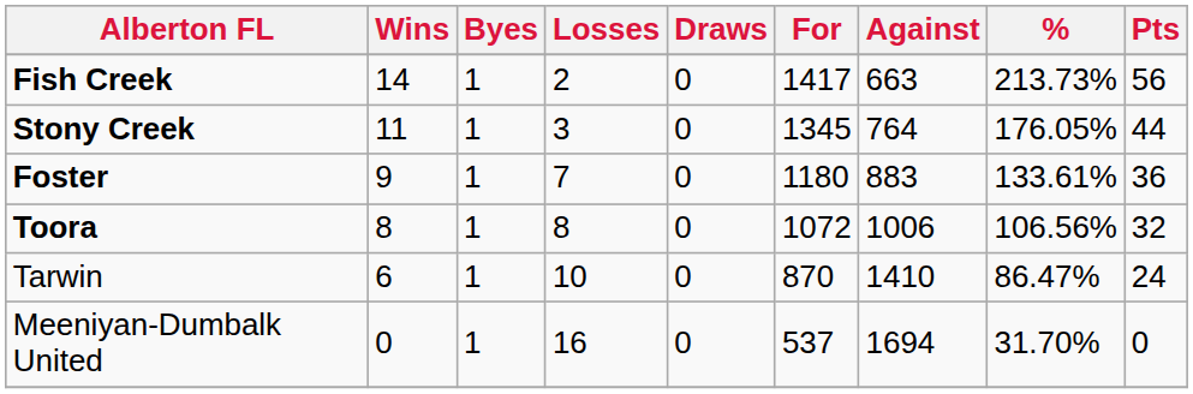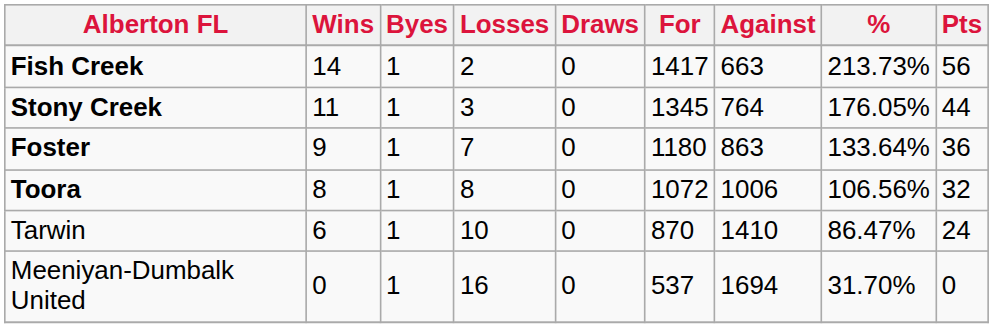 <table class="wikitable">
 <tr>
 <th style="color:crimson">Alberton FL</th>
 <th style="color:crimson">Wins</th>
 <th style="color:crimson">Byes</th>
 <th style="color:crimson">Losses</th>
 <th style="color:crimson">Draws</th>
 <th style="color:crimson">For</th>
 <th style="color:crimson">Against</th>
 <th style="color:crimson">%</th>
 <th style="color:crimson">Pts</th>
 </tr>
 <tr>
 </tr>
 <tr>
 </tr>
 <tr>
 <td><strong>	Fish Creek	</strong></td>
 <td>14</td>
 <td>1</td>
 <td>2</td>
 <td>0</td>
 <td>1417</td>
 <td>663</td>
 <td>213.73%</td>
 <td>56</td>
 </tr>
 <tr>
 <td><strong>	Stony Creek	</strong></td>
 <td>11</td>
 <td>1</td>
 <td>3</td>
 <td>0</td>
 <td>1345</td>
 <td>764</td>
 <td>176.05%</td>
 <td>44</td>
 </tr>
 <tr>
 <td><strong>	Foster	</strong></td>
 <td>9</td>
 <td>1</td>
 <td>7</td>
 <td>0</td>
 <td>1180</td>
-<td>883</td>
-<td>133.61%</td>
+<td>863</td>
+<td>133.64%</td>
 <td>36</td>
 </tr>
 <tr>
 <td><strong>	Toora	</strong></td>
 <td>8</td>
 <td>1</td>
 <td>8</td>
 <td>0</td>
 <td>1072</td>
 <td>1006</td>
 <td>106.56%</td>
 <td>32</td>
 </tr>
 <tr>
 <td>Tarwin</td>
 <td>6</td>
 <td>1</td>
 <td>10</td>
 <td>0</td>
 <td>870</td>
 <td>1410</td>
 <td>86.47%</td>
 <td>24</td>
 </tr>
 <tr>
 <td>Meeniyan-Dumbalk United</td>
 <td>0</td>
 <td>1</td>
 <td>16</td>
 <td>0</td>
 <td>537</td>
 <td>1694</td>
 <td>31.70%</td>
 <td>0</td>
 </tr>
 <tr>
 </tr>
 </table>
